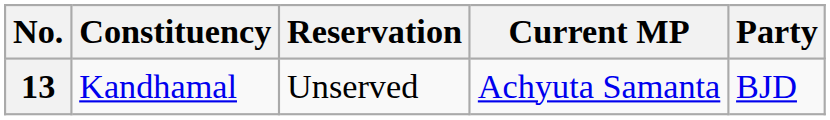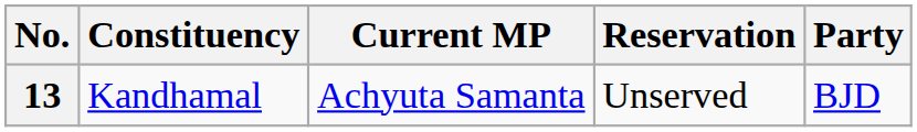 <table class="wikitable">
 <tr>
 <th>No.</th>
 <th>Constituency</th>
+<th>Current MP</th>
 <th>Reservation</th>
-<th>Current MP</th>
 <th>Party</th>
 </tr>
 <tr>
 <th>13</th>
 <td><a href='#'>Kandhamal</a></td>
+<td><a href='#'>Achyuta Samanta</a></td>
 <td>Unserved</td>
-<td><a href='#'>Achyuta Samanta</a></td>
 <td bgcolor=><a href='#'><span>BJD</span></a></td>
 </tr>
 </table>
